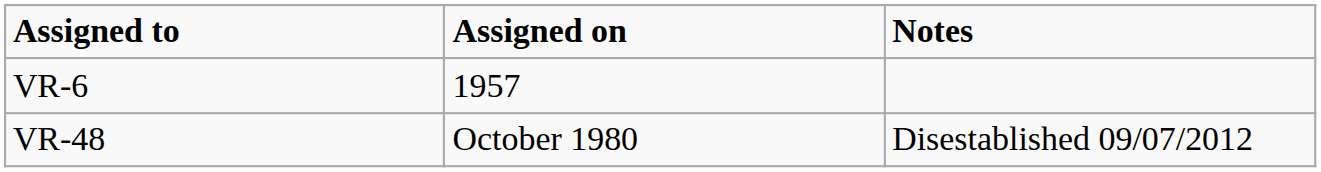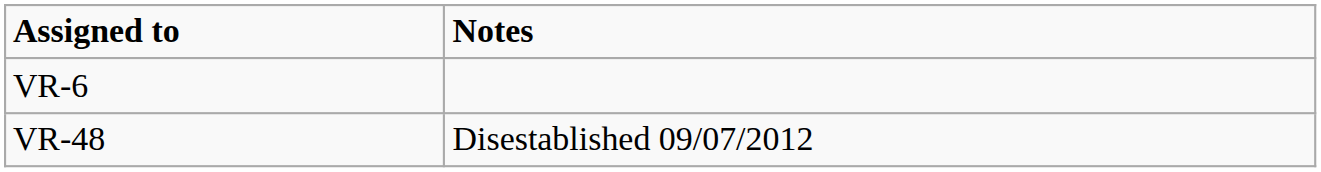 <table class="wikitable" style="width: 70%;">
 <tr>
 <td style="width: 200px;"><strong>Assigned to</strong></td>
-<td style="width: 200px;"><strong>Assigned on</strong></td>
 <td><strong>Notes</strong></td>
 </tr>
 <tr>
 <td>VR-6</td>
-<td>1957</td>
 <td></td>
 </tr>
 <tr>
 <td>VR-48</td>
-<td>October 1980</td>
 <td>Disestablished 09/07/2012 </td>
 </tr>
 </table>
